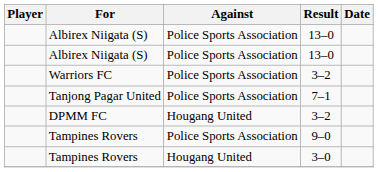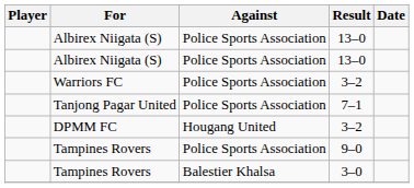 <table class="wikitable sortable">
 <tr>
 <th>Player</th>
 <th>For</th>
 <th>Against</th>
 <th style="text-align:center">Result</th>
 <th>Date</th>
 </tr>
 <tr>
 <td> </td>
 <td> Albirex Niigata (S)</td>
 <td>Police Sports Association</td>
 <td style="text-align:center;">13–0</td>
 <td></td>
 </tr>
 <tr>
 <td> </td>
 <td> Albirex Niigata (S)</td>
 <td>Police Sports Association</td>
 <td style="text-align:center;">13–0</td>
 <td></td>
 </tr>
 <tr>
 <td> </td>
 <td>Warriors FC</td>
 <td>Police Sports Association</td>
 <td style="text-align:center;">3–2</td>
 <td></td>
 </tr>
 <tr>
 <td> </td>
 <td>Tanjong Pagar United</td>
 <td>Police Sports Association</td>
 <td style="text-align:center;">7–1</td>
 <td></td>
 </tr>
 <tr>
 <td> </td>
 <td> DPMM FC</td>
 <td>Hougang United</td>
 <td style="text-align:center;">3–2</td>
 <td></td>
 </tr>
 <tr>
 <td> </td>
 <td>Tampines Rovers</td>
 <td>Police Sports Association</td>
 <td style="text-align:center;">9–0</td>
 <td></td>
 </tr>
 <tr>
 <td> </td>
 <td>Tampines Rovers</td>
-<td>Hougang United</td>
+<td>Balestier Khalsa</td>
 <td style="text-align:center;">3–0</td>
 <td></td>
 </tr>
 <tr>
 </tr>
 </table>
